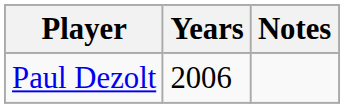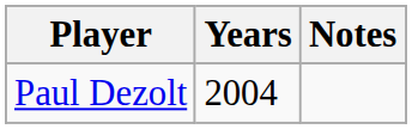 <table class="wikitable sortable">
 <tr>
 <th>Player</th>
 <th>Years</th>
 <th>Notes</th>
 </tr>
 <tr>
 <td><a href='#'>Paul Dezolt</a></td>
-<td>2006</td>
+<td>2004</td>
 <td></td>
 </tr>
 </table>
